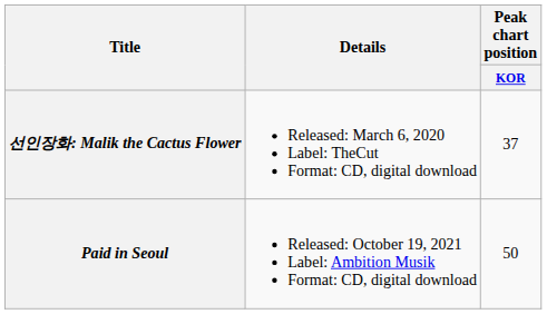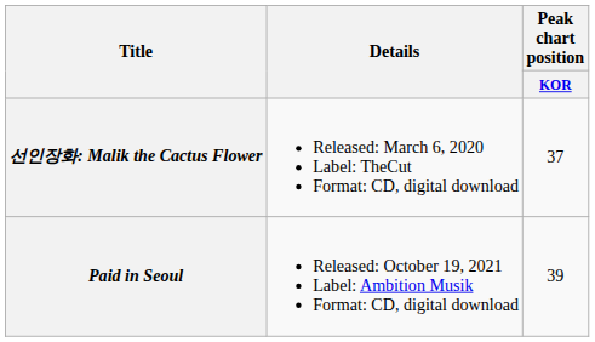 <table class="wikitable plainrowheaders">
 <tr>
 <th rowspan="2">Title</th>
 <th rowspan="2">Details</th>
 <th>Peak<br>chart<br>position</th>
 </tr>
 <tr>
 <th><a href='#'><small>KOR</small></a><br></th>
 </tr>
 <tr>
 <th scope="row"><em>선인장화: Malik the Cactus Flower</em></th>
 <td><br><ul><li>Released: March 6, 2020</li><li>Label: TheCut</li><li>Format: CD, digital download</li></ul></td>
 <td align="center">37</td>
 </tr>
 <tr>
 <th scope="row"><em>Paid in Seoul</em></th>
 <td><br><ul><li>Released: October 19, 2021</li><li>Label: <a href='#'>Ambition Musik</a></li><li>Format: CD, digital download</li></ul></td>
-<td align="center">50</td>
+<td align="center">39</td>
 </tr>
 </table>
